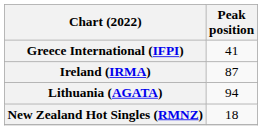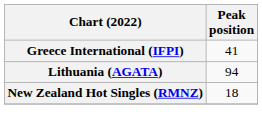 <table class="wikitable sortable plainrowheaders" style="text-align:center">
 <tr>
 <th scope="col">Chart (2022)</th>
 <th scope="col">Peak<br>position</th>
 </tr>
 <tr>
 <th scope="row">Greece International (<a href='#'>IFPI</a>)</th>
 <td>41</td>
-</tr>
-<tr>
-<th scope="row">Ireland (<a href='#'>IRMA</a>)</th>
-<td>87</td>
 </tr>
 <tr>
 <th scope="row">Lithuania (<a href='#'>AGATA</a>)</th>
 <td>94</td>
 </tr>
 <tr>
 <th scope="row">New Zealand Hot Singles (<a href='#'>RMNZ</a>)</th>
 <td>18</td>
 </tr>
 <tr>
 </tr>
 <tr>
 </tr>
 </table>
